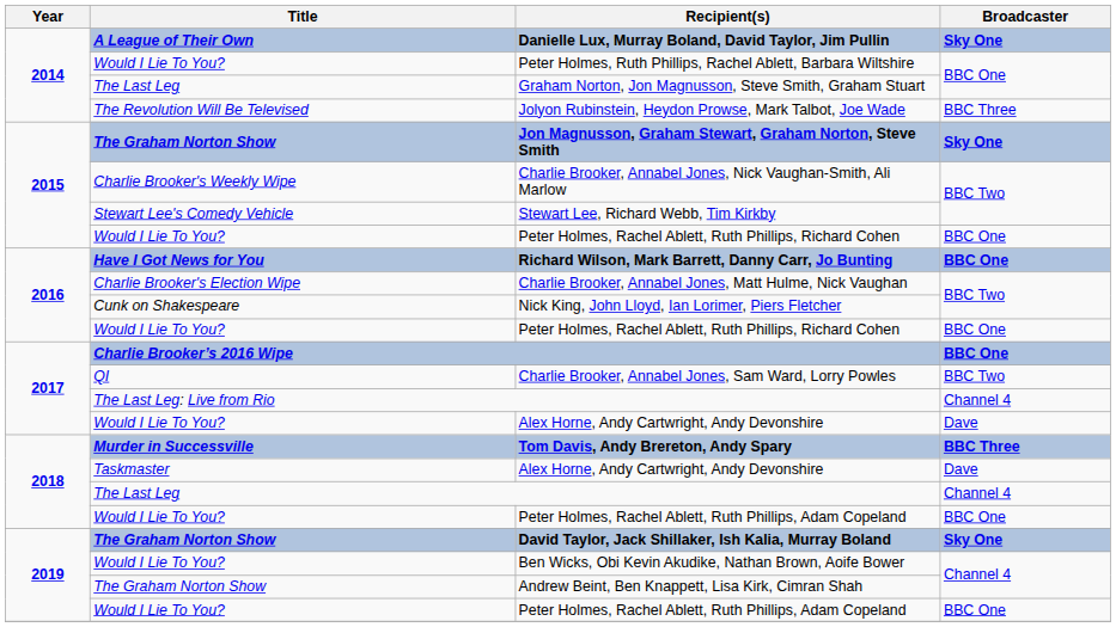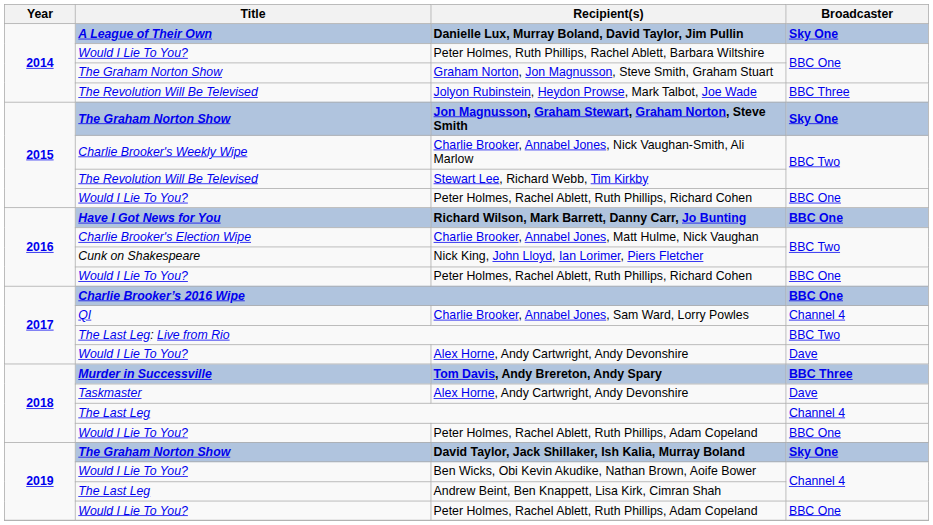 <table class="wikitable" width="95%">
 <tr>
 <th width=5%>Year</th>
 <th width=25%>Title</th>
 <th width=25%><strong>Recipient(s)</strong></th>
 <th width=10%><strong>Broadcaster</strong></th>
 </tr>
 <tr>
 <td rowspan="4" style="text-align:center;"><strong><a href='#'>2014</a></strong></td>
 <td style="background:#B0C4DE;"><strong><em><a href='#'>A League of Their Own</a></em></strong></td>
 <td style="background:#B0C4DE;"><strong>Danielle Lux, Murray Boland, David Taylor, Jim Pullin</strong></td>
 <td style="background:#B0C4DE;"><strong><a href='#'>Sky One</a></strong></td>
 </tr>
 <tr>
 <td><em><a href='#'>Would I Lie To You?</a></em></td>
 <td>Peter Holmes, Ruth Phillips, Rachel Ablett, Barbara Wiltshire</td>
 <td rowspan="2"><a href='#'>BBC One</a></td>
 </tr>
 <tr>
-<td><em><a href='#'>The Last Leg</a></em></td>
+<td><em><a href='#'>The Graham Norton Show</a></em></td>
 <td><a href='#'>Graham Norton</a>, <a href='#'>Jon Magnusson</a>, Steve Smith, Graham Stuart</td>
 </tr>
 <tr>
 <td><em><a href='#'>The Revolution Will Be Televised</a></em></td>
 <td><a href='#'>Jolyon Rubinstein</a>, <a href='#'>Heydon Prowse</a>, Mark Talbot, <a href='#'>Joe Wade</a></td>
 <td><a href='#'>BBC Three</a></td>
 </tr>
 <tr>
 <td rowspan="4" style="text-align:center;"><strong><a href='#'>2015</a></strong></td>
 <td style="background:#B0C4DE;"><strong><em><a href='#'>The Graham Norton Show</a></em></strong></td>
 <td style="background:#B0C4DE;"><strong><a href='#'>Jon Magnusson</a>, <a href='#'>Graham Stewart</a>, <a href='#'>Graham Norton</a>, Steve Smith</strong></td>
 <td style="background:#B0C4DE;"><strong><a href='#'>Sky One</a></strong></td>
 </tr>
 <tr>
 <td><em><a href='#'>Charlie Brooker's Weekly Wipe</a></em></td>
 <td><a href='#'>Charlie Brooker</a>, <a href='#'>Annabel Jones</a>, Nick Vaughan-Smith, Ali Marlow</td>
 <td rowspan="2"><a href='#'>BBC Two</a></td>
 </tr>
 <tr>
-<td><em><a href='#'>Stewart Lee's Comedy Vehicle</a></em></td>
+<td><em><a href='#'>The Revolution Will Be Televised</a></em></td>
 <td><a href='#'>Stewart Lee</a>, Richard Webb, <a href='#'>Tim Kirkby</a></td>
 </tr>
 <tr>
 <td><em><a href='#'>Would I Lie To You?</a></em></td>
 <td>Peter Holmes, Rachel Ablett, Ruth Phillips, Richard Cohen</td>
 <td><a href='#'>BBC One</a></td>
 </tr>
 <tr>
 <td rowspan="4" style="text-align:center;"><strong><a href='#'>2016</a></strong></td>
 <td style="background:#B0C4DE;"><strong><em><a href='#'>Have I Got News for You</a></em></strong></td>
 <td style="background:#B0C4DE;"><strong>Richard Wilson, Mark Barrett, Danny Carr, <a href='#'>Jo Bunting</a></strong></td>
 <td style="background:#B0C4DE;"><strong><a href='#'>BBC One</a></strong></td>
 </tr>
 <tr>
 <td><em><a href='#'>Charlie Brooker's Election Wipe</a></em></td>
 <td><a href='#'>Charlie Brooker</a>, <a href='#'>Annabel Jones</a>, Matt Hulme, Nick Vaughan</td>
 <td rowspan="2"><a href='#'>BBC Two</a></td>
 </tr>
 <tr>
 <td><em>Cunk on Shakespeare</em></td>
 <td>Nick King, <a href='#'>John Lloyd</a>, <a href='#'>Ian Lorimer</a>, <a href='#'>Piers Fletcher</a></td>
 </tr>
 <tr>
 <td><em><a href='#'>Would I Lie To You?</a></em></td>
 <td>Peter Holmes, Rachel Ablett, Ruth Phillips, Richard Cohen</td>
 <td><a href='#'>BBC One</a></td>
 </tr>
 <tr>
 <td rowspan="4" style="text-align:center;"><strong><a href='#'>2017</a></strong></td>
 <td colspan="2" style="background:#B0C4DE;"><strong><em><a href='#'>Charlie Brooker’s 2016 Wipe</a></em></strong></td>
 <td style="background:#B0C4DE;"><strong><a href='#'>BBC One</a></strong></td>
 </tr>
 <tr>
 <td><em><a href='#'>QI</a></em></td>
 <td><a href='#'>Charlie Brooker</a>, <a href='#'>Annabel Jones</a>, Sam Ward, Lorry Powles</td>
-<td><a href='#'>BBC Two</a></td>
+<td><a href='#'>Channel 4</a></td>
 </tr>
 <tr>
 <td colspan="2"><em><a href='#'>The Last Leg</a>: <a href='#'>Live from Rio</a></em></td>
-<td><a href='#'>Channel 4</a></td>
+<td><a href='#'>BBC Two</a></td>
 </tr>
 <tr>
 <td><em><a href='#'>Would I Lie To You?</a></em></td>
 <td><a href='#'>Alex Horne</a>, Andy Cartwright, Andy Devonshire</td>
 <td><a href='#'>Dave</a></td>
 </tr>
 <tr>
 <td rowspan="4" style="text-align:center;"><strong><a href='#'>2018</a></strong></td>
 <td style="background:#B0C4DE;"><strong><em><a href='#'>Murder in Successville</a></em></strong></td>
 <td style="background:#B0C4DE;"><strong><a href='#'>Tom Davis</a>, Andy Brereton, Andy Spary</strong></td>
 <td style="background:#B0C4DE;"><strong><a href='#'>BBC Three</a></strong></td>
 </tr>
 <tr>
 <td><em><a href='#'>Taskmaster</a></em></td>
 <td><a href='#'>Alex Horne</a>, Andy Cartwright, Andy Devonshire</td>
 <td><a href='#'>Dave</a></td>
 </tr>
 <tr>
 <td colspan="2"><em><a href='#'>The Last Leg</a></em></td>
 <td><a href='#'>Channel 4</a></td>
 </tr>
 <tr>
 <td><em><a href='#'>Would I Lie To You?</a></em></td>
 <td>Peter Holmes, Rachel Ablett, Ruth Phillips, Adam Copeland</td>
 <td><a href='#'>BBC One</a></td>
 </tr>
 <tr>
 <td rowspan="4" style="text-align:center;"><strong><a href='#'>2019</a></strong><br></td>
 <td style="background:#B0C4DE;"><strong><em><a href='#'>The Graham Norton Show</a></em></strong></td>
 <td style="background:#B0C4DE;"><strong>David Taylor, Jack Shillaker, Ish Kalia, Murray Boland</strong></td>
 <td style="background:#B0C4DE;"><strong><a href='#'>Sky One</a></strong></td>
 </tr>
 <tr>
 <td><em><a href='#'>Would I Lie To You?</a></em></td>
 <td>Ben Wicks, Obi Kevin Akudike, Nathan Brown, Aoife Bower</td>
 <td rowspan="2"><a href='#'>Channel 4</a></td>
 </tr>
 <tr>
-<td><em><a href='#'>The Graham Norton Show</a></em></td>
+<td><em><a href='#'>The Last Leg</a></em></td>
 <td>Andrew Beint, Ben Knappett, Lisa Kirk, Cimran Shah</td>
 </tr>
 <tr>
 <td><em><a href='#'>Would I Lie To You?</a></em></td>
 <td>Peter Holmes, Rachel Ablett, Ruth Phillips, Adam Copeland</td>
 <td><a href='#'>BBC One</a></td>
 </tr>
 <tr>
 </tr>
 </table>
